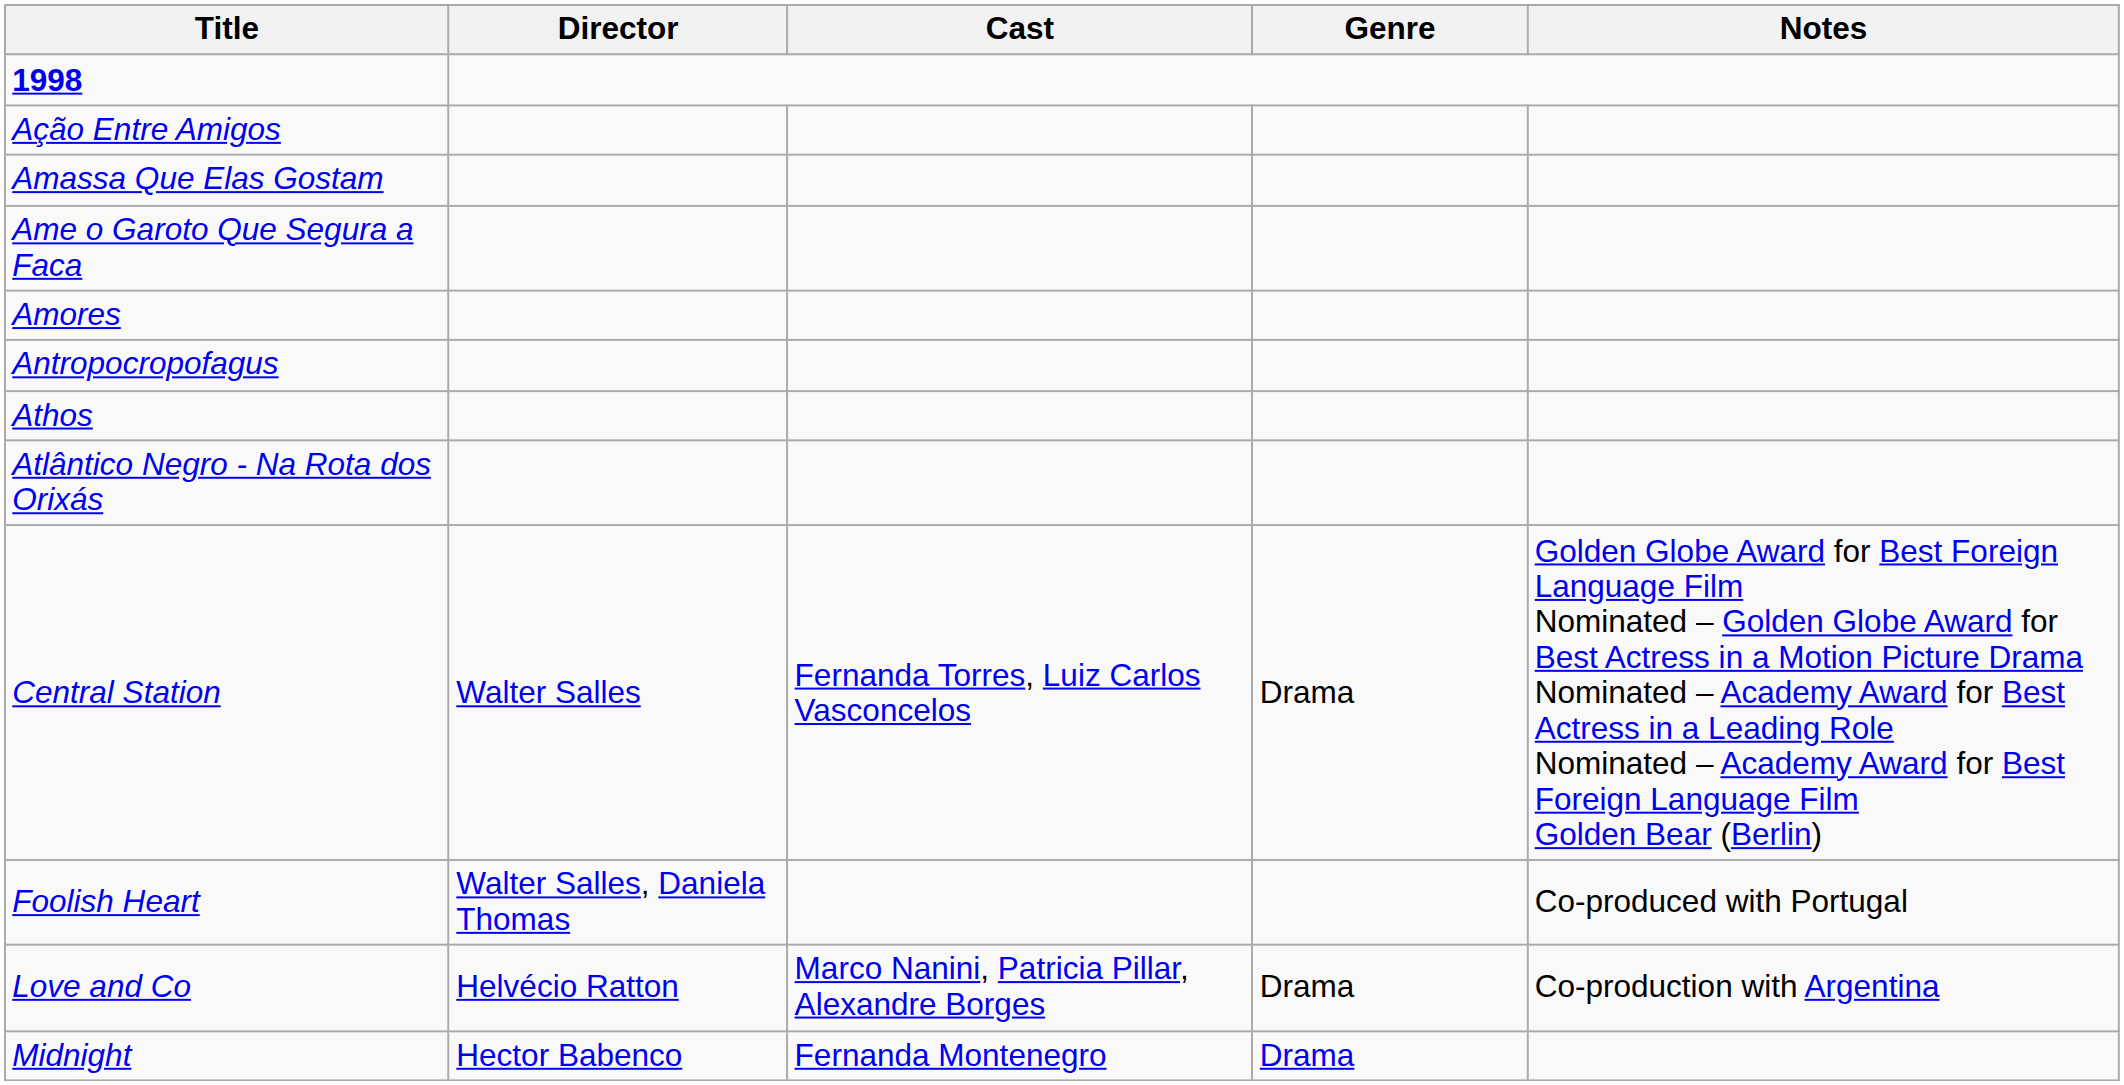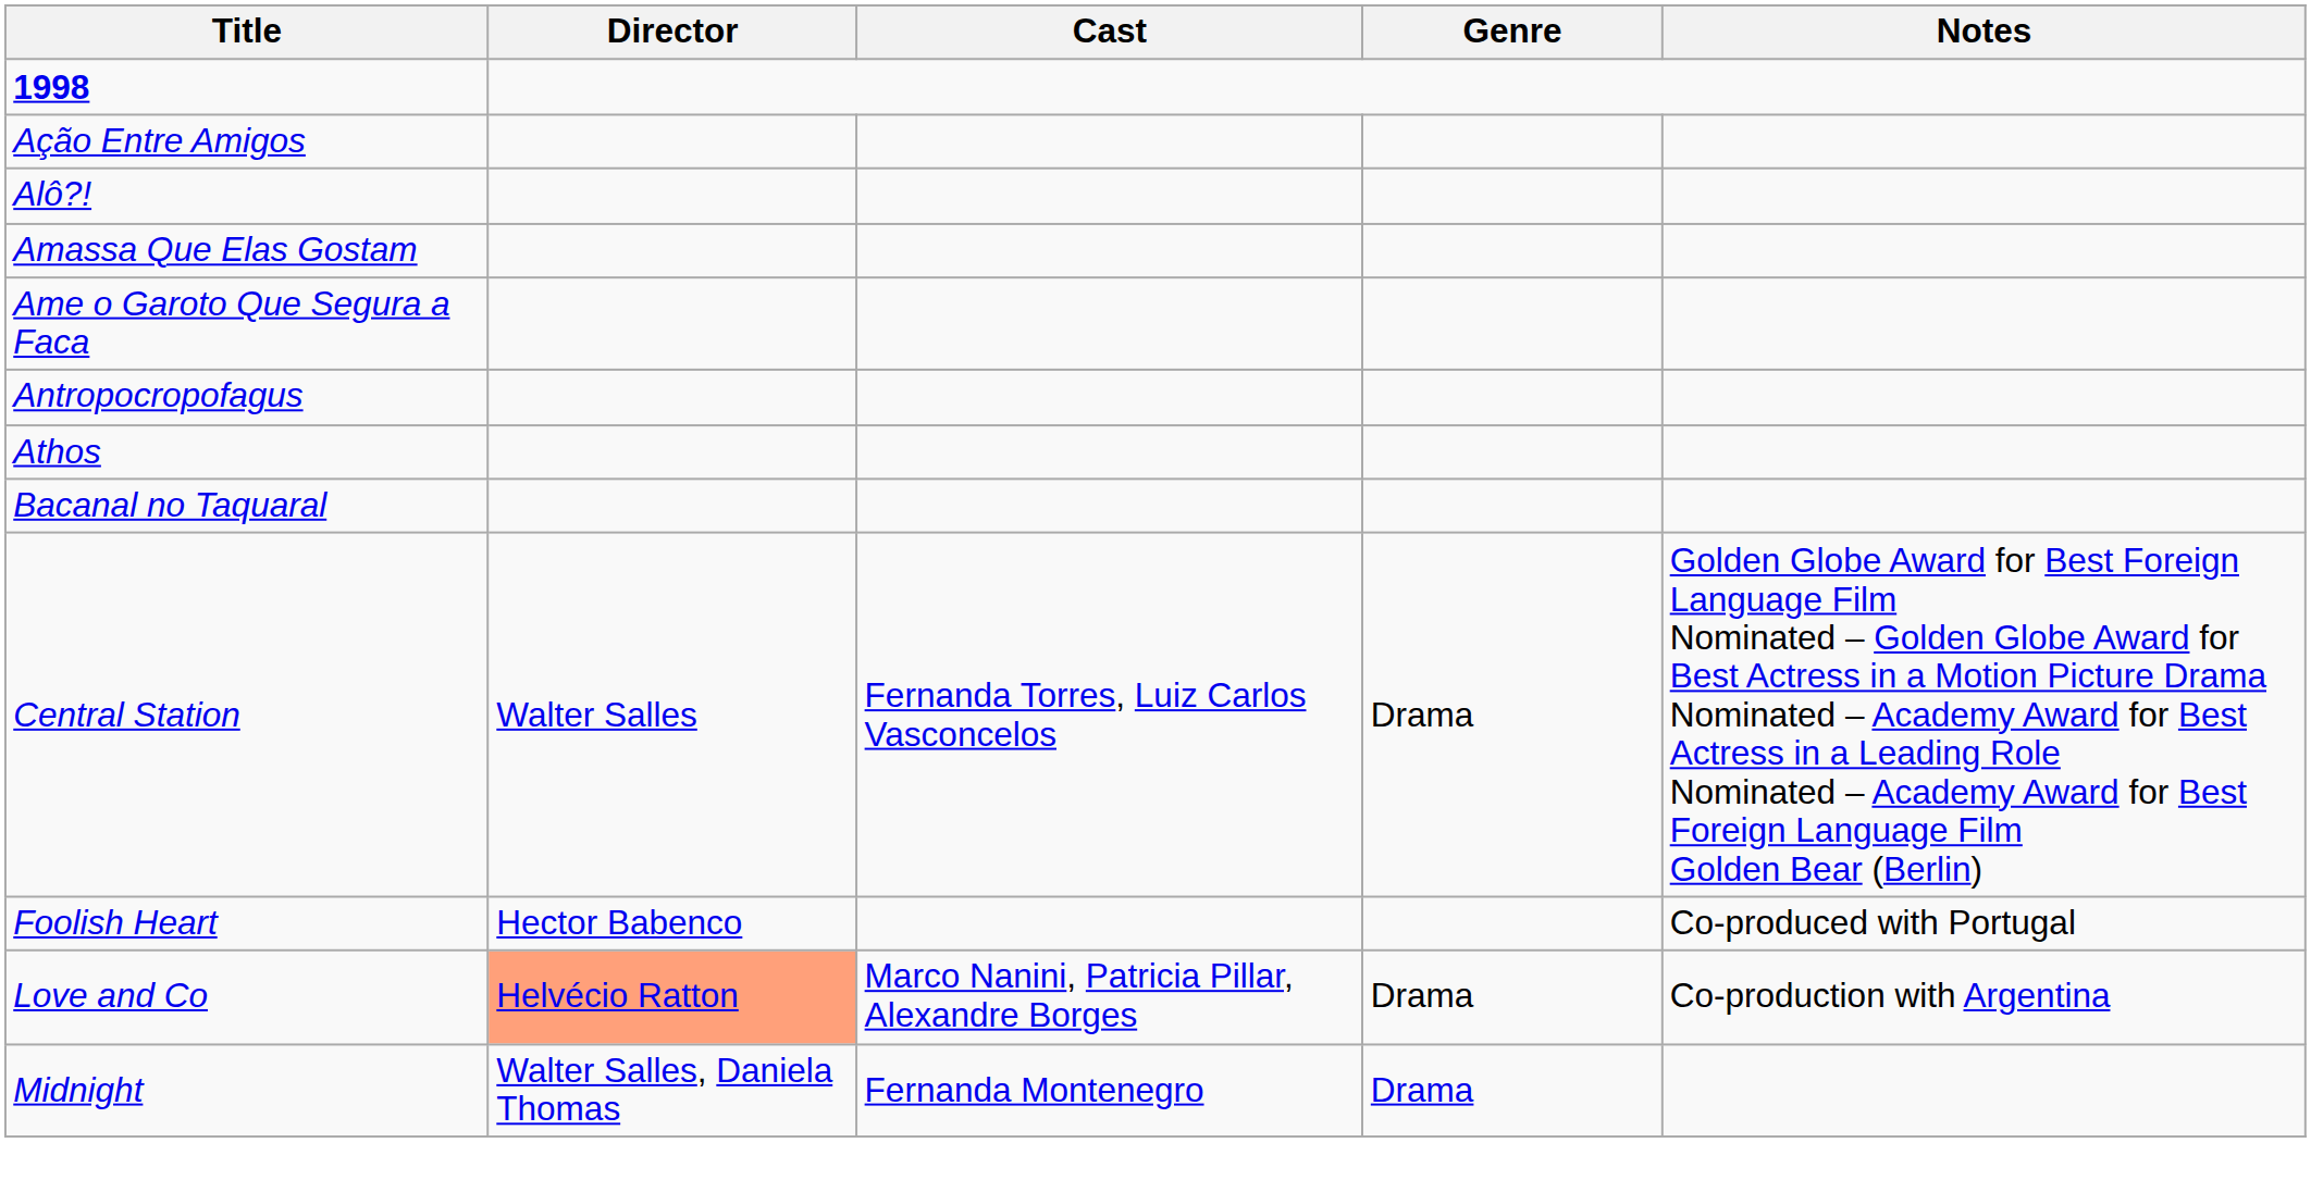 <table class="wikitable" width= "85%">
 <tr>
 </tr>
 <tr>
 <th width=21%>Title</th>
 <th width=16%>Director</th>
 <th width=22%>Cast</th>
 <th width=13%>Genre</th>
 <th width=28%>Notes</th>
 </tr>
 <tr>
 <td><strong><a href='#'>1998</a></strong></td>
 </tr>
 <tr>
 <td><em><a href='#'>Ação Entre Amigos</a></em></td>
 <td></td>
 <td></td>
 <td></td>
 <td></td>
 </tr>
 <tr>
+<td><em><a href='#'>Alô?!</a></em></td>
+<td></td>
+<td></td>
+<td></td>
+<td></td>
+</tr>
+<tr>
 <td><em><a href='#'>Amassa Que Elas Gostam</a></em></td>
 <td></td>
 <td></td>
 <td></td>
 <td></td>
 </tr>
 <tr>
 <td><em><a href='#'>Ame o Garoto Que Segura a Faca</a></em></td>
-<td></td>
-<td></td>
-<td></td>
-<td></td>
-</tr>
-<tr>
-<td><em><a href='#'>Amores</a></em></td>
 <td></td>
 <td></td>
 <td></td>
 <td></td>
 </tr>
 <tr>
 <td><em><a href='#'>Antropocropofagus</a></em></td>
 <td></td>
 <td></td>
 <td></td>
 <td></td>
 </tr>
 <tr>
 <td><em><a href='#'>Athos</a></em></td>
 <td></td>
 <td></td>
 <td></td>
 <td></td>
 </tr>
 <tr>
-<td><em><a href='#'>Atlântico Negro - Na Rota dos Orixás</a></em></td>
+<td><em><a href='#'>Bacanal no Taquaral</a></em></td>
 <td></td>
 <td></td>
 <td></td>
 <td></td>
 </tr>
 <tr>
 <td><em><a href='#'>Central Station</a></em></td>
 <td><a href='#'>Walter Salles</a></td>
 <td><a href='#'>Fernanda Torres</a>, <a href='#'>Luiz Carlos Vasconcelos</a></td>
 <td>Drama</td>
 <td><a href='#'>Golden Globe Award</a> for <a href='#'>Best Foreign Language Film</a><br>Nominated – <a href='#'>Golden Globe Award</a> for <a href='#'>Best Actress in a Motion Picture Drama</a><br>Nominated – <a href='#'>Academy Award</a> for <a href='#'>Best Actress in a Leading Role</a><br>Nominated – <a href='#'>Academy Award</a> for <a href='#'>Best Foreign Language Film</a><br><a href='#'>Golden Bear</a> (<a href='#'>Berlin</a>)</td>
 </tr>
 <tr>
 <td><em><a href='#'>Foolish Heart</a></em></td>
-<td><a href='#'>Walter Salles</a>, <a href='#'>Daniela Thomas</a></td>
+<td><a href='#'>Hector Babenco</a></td>
 <td></td>
 <td></td>
 <td>Co-produced with Portugal</td>
 </tr>
 <tr>
 <td><em><a href='#'>Love and Co</a></em></td>
-<td><a href='#'>Helvécio Ratton</a></td>
+<td style="background: lightsalmon;"><a href='#'>Helvécio Ratton</a></td>
 <td><a href='#'>Marco Nanini</a>, <a href='#'>Patricia Pillar</a>, <a href='#'>Alexandre Borges</a></td>
 <td>Drama</td>
 <td>Co-production with <a href='#'>Argentina</a></td>
 </tr>
 <tr>
 <td><em><a href='#'>Midnight</a></em></td>
-<td><a href='#'>Hector Babenco</a></td>
+<td><a href='#'>Walter Salles</a>, <a href='#'>Daniela Thomas</a></td>
 <td><a href='#'>Fernanda Montenegro</a></td>
 <td><a href='#'>Drama</a></td>
 <td></td>
 </tr>
 <tr>
 </tr>
 </table>
